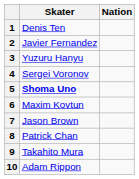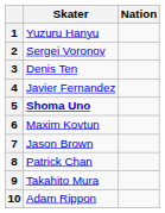 <table class="wikitable sortable" style="text-align:left">
 <tr>
 <th scope="col"></th>
 <th scope="col">Skater</th>
 <th scope="col">Nation</th>
 </tr>
 <tr>
 <th scope="row">1</th>
+<td><a href='#'>Yuzuru Hanyu</a></td>
+<td></td>
+</tr>
+<tr>
+<th scope="row">2</th>
+<td><a href='#'>Sergei Voronov</a></td>
+<td></td>
+</tr>
+<tr>
+<th scope="row">3</th>
 <td><a href='#'>Denis Ten</a></td>
 <td></td>
 </tr>
 <tr>
-<th scope="row">2</th>
+<th scope="row">4</th>
 <td><a href='#'>Javier Fernandez</a></td>
-<td></td>
-</tr>
-<tr>
-<th scope="row">3</th>
-<td><a href='#'>Yuzuru Hanyu</a></td>
-<td></td>
-</tr>
-<tr>
-<th scope="row">4</th>
-<td><a href='#'>Sergei Voronov</a></td>
 <td></td>
 </tr>
 <tr>
 <th scope="row">5</th>
 <td><strong><a href='#'>Shoma Uno</a></strong></td>
 <td></td>
 </tr>
 <tr>
 <th scope="row">6</th>
 <td><a href='#'>Maxim Kovtun</a></td>
 <td></td>
 </tr>
 <tr>
 <th scope="row">7</th>
 <td><a href='#'>Jason Brown</a></td>
 <td></td>
 </tr>
 <tr>
 <th scope="row">8</th>
 <td><a href='#'>Patrick Chan</a></td>
 <td></td>
 </tr>
 <tr>
 <th scope="row">9</th>
 <td><a href='#'>Takahito Mura</a></td>
 <td></td>
 </tr>
 <tr>
 <th scope="row">10</th>
 <td><a href='#'>Adam Rippon</a></td>
 <td></td>
 </tr>
 </table>
